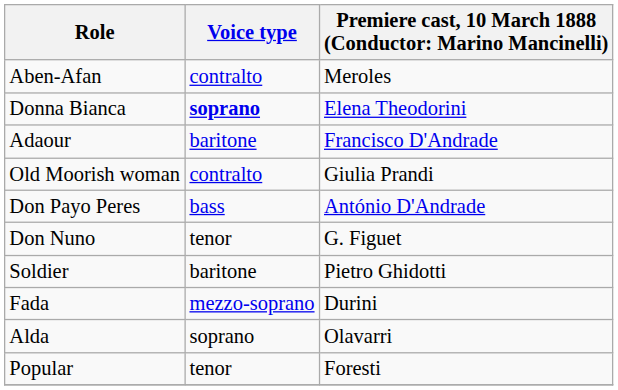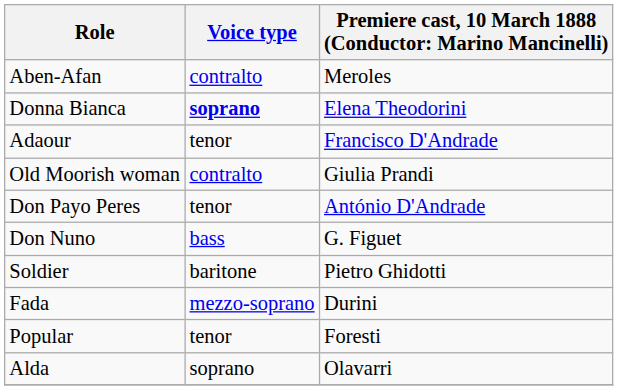 <table class="wikitable">
 <tr>
 <th>Role</th>
 <th><a href='#'>Voice type</a></th>
 <th>Premiere cast, 10 March 1888<br>(Conductor: Marino Mancinelli)</th>
 </tr>
 <tr>
 <td>Aben-Afan</td>
 <td><a href='#'>contralto</a></td>
 <td>Meroles</td>
 </tr>
 <tr>
 <td>Donna Bianca</td>
 <td><strong><a href='#'>soprano</a></strong></td>
 <td><a href='#'>Elena Theodorini</a></td>
 </tr>
 <tr>
 <td>Adaour</td>
-<td><a href='#'>baritone</a></td>
+<td>tenor</td>
 <td><a href='#'>Francisco D'Andrade</a></td>
 </tr>
 <tr>
 <td>Old Moorish woman</td>
 <td><a href='#'>contralto</a></td>
 <td>Giulia Prandi</td>
 </tr>
 <tr>
 <td>Don Payo Peres</td>
-<td><a href='#'>bass</a></td>
+<td>tenor</td>
 <td><a href='#'>António D'Andrade</a></td>
 </tr>
 <tr>
 <td>Don Nuno</td>
-<td>tenor</td>
+<td><a href='#'>bass</a></td>
 <td>G. Figuet</td>
 </tr>
 <tr>
 <td>Soldier</td>
 <td>baritone</td>
 <td>Pietro Ghidotti</td>
 </tr>
 <tr>
 <td>Fada</td>
 <td><a href='#'>mezzo-soprano</a></td>
 <td>Durini</td>
 </tr>
 <tr>
+<td>Popular</td>
+<td>tenor</td>
+<td>Foresti</td>
+</tr>
+<tr>
 <td>Alda</td>
 <td>soprano</td>
 <td>Olavarri</td>
 </tr>
 <tr>
-<td>Popular</td>
-<td>tenor</td>
-<td>Foresti</td>
-</tr>
-<tr>
 </tr>
 </table>
